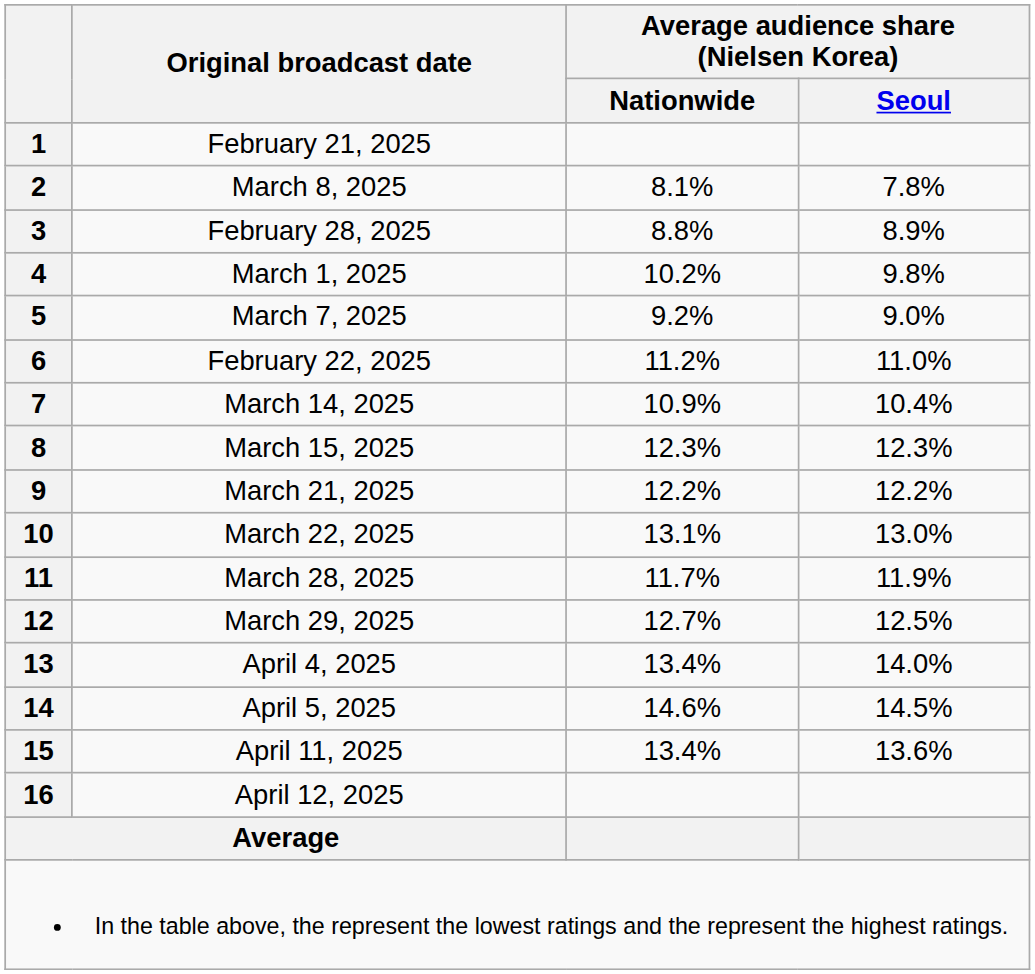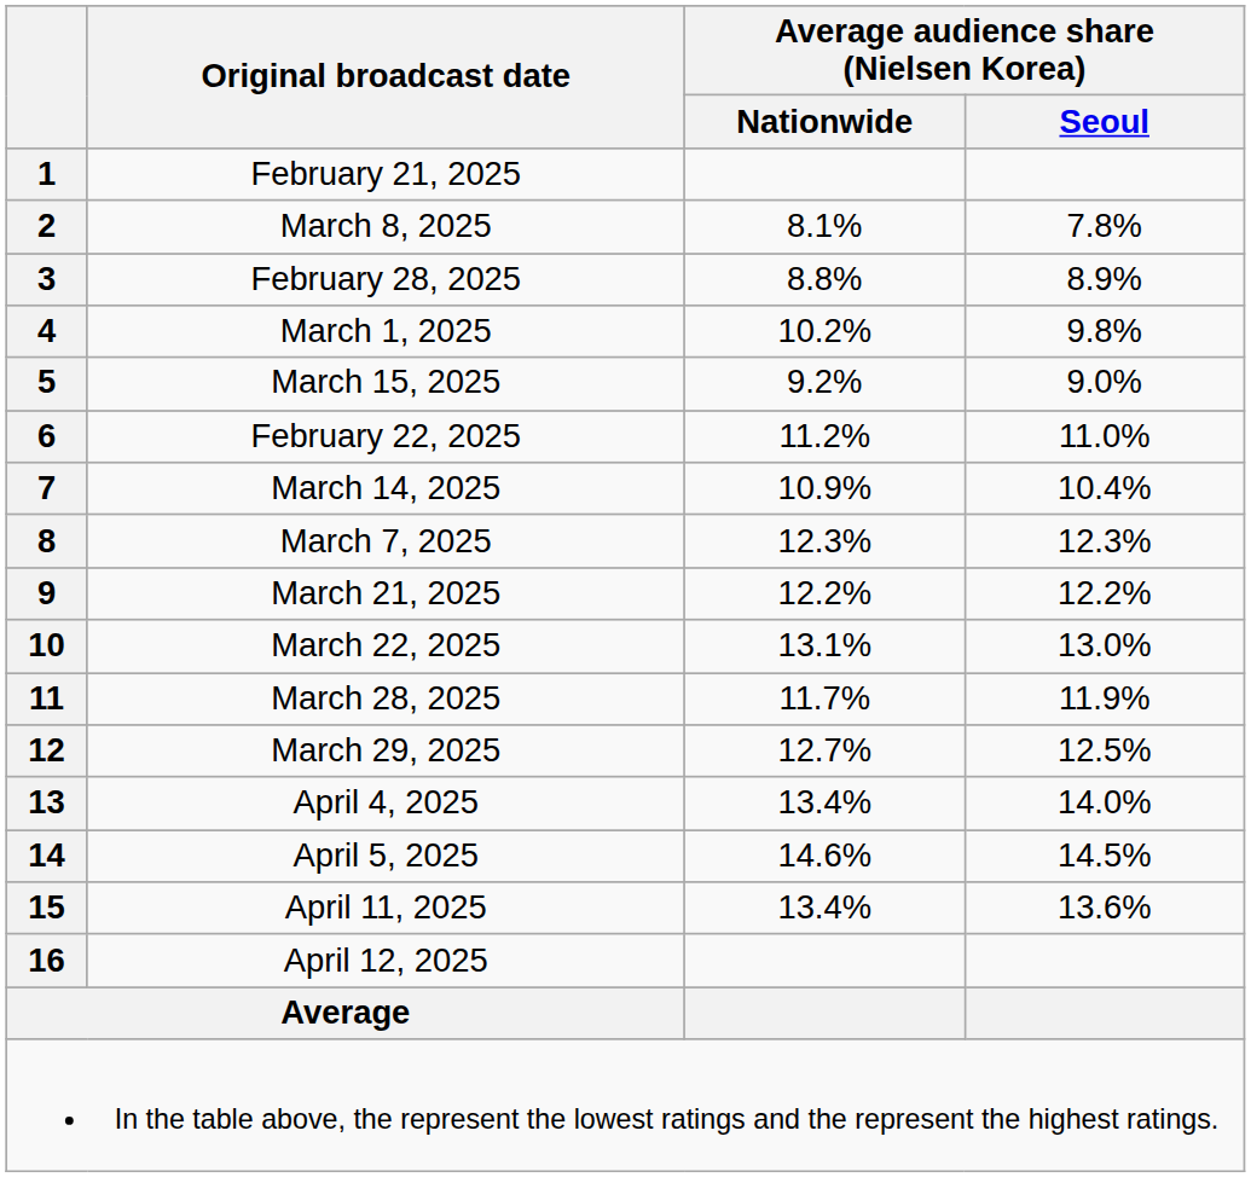 <table class="wikitable" style="margin-left:auto; margin-right:auto; width:600px; text-align:center">
 <tr>
 <th scope="col" rowspan="2"></th>
 <th scope="col" rowspan="2">Original broadcast date</th>
 <th scope="col" colspan="2">Average audience share<br>(Nielsen Korea)</th>
 </tr>
 <tr>
 <th scope="col" style="width:8em">Nationwide</th>
 <th scope="col" style="width:8em"><a href='#'>Seoul</a></th>
 </tr>
 <tr>
 <th scope="row">1</th>
 <td>February 21, 2025</td>
 <td><strong></strong> </td>
 <td><strong></strong> </td>
 </tr>
 <tr>
 <th scope="row">2</th>
 <td>March 8, 2025</td>
 <td>8.1% </td>
 <td>7.8% </td>
 </tr>
 <tr>
 <th scope="row">3</th>
 <td>February 28, 2025</td>
 <td>8.8% </td>
 <td>8.9% </td>
 </tr>
 <tr>
 <th scope="row">4</th>
 <td>March 1, 2025</td>
 <td>10.2% </td>
 <td>9.8% </td>
 </tr>
 <tr>
 <th scope="row">5</th>
-<td>March 7, 2025</td>
+<td>March 15, 2025</td>
 <td>9.2% </td>
 <td>9.0% </td>
 </tr>
 <tr>
 <th scope="row">6</th>
 <td>February 22, 2025</td>
 <td>11.2% </td>
 <td>11.0% </td>
 </tr>
 <tr>
 <th scope="row">7</th>
 <td>March 14, 2025</td>
 <td>10.9% </td>
 <td>10.4% </td>
 </tr>
 <tr>
 <th scope="row">8</th>
-<td>March 15, 2025</td>
+<td>March 7, 2025</td>
 <td>12.3% </td>
 <td>12.3% </td>
 </tr>
 <tr>
 <th scope="row">9</th>
 <td>March 21, 2025</td>
 <td>12.2% </td>
 <td>12.2% </td>
 </tr>
 <tr>
 <th scope="row">10</th>
 <td>March 22, 2025</td>
 <td>13.1% </td>
 <td>13.0% </td>
 </tr>
 <tr>
 <th scope="row">11</th>
 <td>March 28, 2025</td>
 <td>11.7% </td>
 <td>11.9% </td>
 </tr>
 <tr>
 <th scope="row">12</th>
 <td>March 29, 2025</td>
 <td>12.7% </td>
 <td>12.5% </td>
 </tr>
 <tr>
 <th scope="row">13</th>
 <td>April 4, 2025</td>
 <td>13.4% </td>
 <td>14.0% </td>
 </tr>
 <tr>
 <th scope="row">14</th>
 <td>April 5, 2025</td>
 <td>14.6% </td>
 <td>14.5% </td>
 </tr>
 <tr>
 <th scope="row">15</th>
 <td>April 11, 2025</td>
 <td>13.4% </td>
 <td>13.6% </td>
 </tr>
 <tr>
 <th scope="row">16</th>
 <td>April 12, 2025</td>
 <td><strong></strong> </td>
 <td><strong></strong> </td>
 </tr>
 <tr>
 <th scope="col" colspan="2">Average</th>
 <th scope="col"></th>
 <th scope="col"></th>
 </tr>
 <tr>
 <td colspan="5" style="font-size:85%"><br><ul><li>In the table above, the <strong></strong> represent the lowest ratings and the <strong></strong> represent the highest ratings.</li></ul></td>
 </tr>
 </table>
